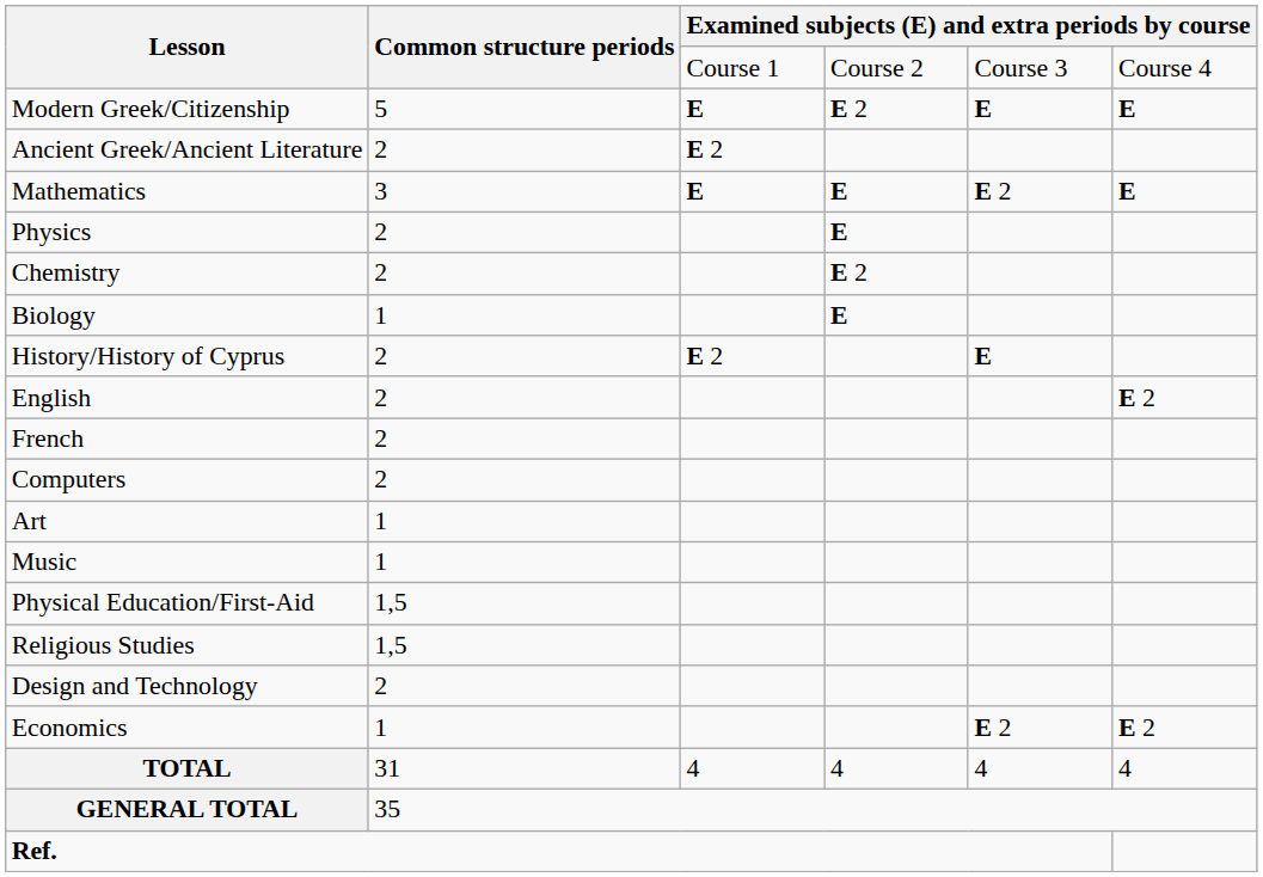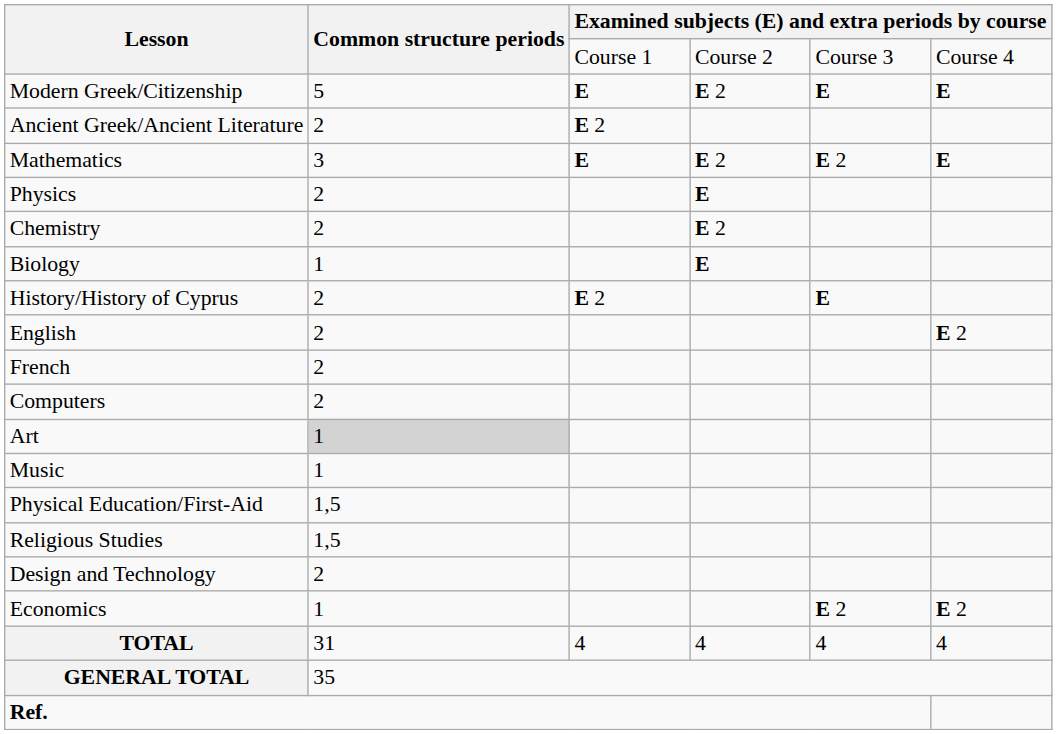 <table class="wikitable">
 <tr>
 <th rowspan="2">Lesson</th>
 <th rowspan="2">Common structure periods</th>
 <th colspan="4">Examined subjects (E) and extra periods by course</th>
 </tr>
 <tr>
 <td>Course 1</td>
 <td>Course 2</td>
 <td>Course 3</td>
 <td>Course 4</td>
 </tr>
 <tr>
 <td>Modern Greek/Citizenship</td>
 <td>5</td>
 <td><strong>E</strong></td>
 <td><strong>E</strong> 2</td>
 <td><strong>E</strong></td>
 <td><strong>E</strong></td>
 </tr>
 <tr>
 <td>Ancient Greek/Ancient Literature</td>
 <td>2</td>
 <td><strong>E</strong> 2</td>
 <td></td>
 <td></td>
 <td></td>
 </tr>
 <tr>
 <td>Mathematics</td>
 <td>3</td>
 <td><strong>E</strong></td>
-<td><strong>E</strong></td>
+<td><strong>E</strong> 2</td>
 <td><strong>E</strong> 2</td>
 <td><strong>E</strong></td>
 </tr>
 <tr>
 <td>Physics</td>
 <td>2</td>
 <td></td>
 <td><strong>E</strong></td>
 <td></td>
 <td></td>
 </tr>
 <tr>
 <td>Chemistry</td>
 <td>2</td>
 <td></td>
 <td><strong>E</strong> 2</td>
 <td></td>
 <td></td>
 </tr>
 <tr>
 <td>Biology</td>
 <td>1</td>
 <td></td>
 <td><strong>E</strong></td>
 <td></td>
 <td></td>
 </tr>
 <tr>
 <td>History/History of Cyprus</td>
 <td>2</td>
 <td><strong>E</strong> 2</td>
 <td></td>
 <td><strong>E</strong></td>
 <td></td>
 </tr>
 <tr>
 <td>English</td>
 <td>2</td>
 <td></td>
 <td></td>
 <td></td>
 <td><strong>E</strong> 2</td>
 </tr>
 <tr>
 <td>French</td>
 <td>2</td>
 <td></td>
 <td></td>
 <td></td>
 <td></td>
 </tr>
 <tr>
 <td>Computers</td>
 <td>2</td>
 <td></td>
 <td></td>
 <td></td>
 <td></td>
 </tr>
 <tr>
 <td>Art</td>
-<td>1</td>
+<td style="background: lightgrey;">1</td>
 <td></td>
 <td></td>
 <td></td>
 <td></td>
 </tr>
 <tr>
 <td>Music</td>
 <td>1</td>
 <td></td>
 <td></td>
 <td></td>
 <td></td>
 </tr>
 <tr>
 <td>Physical Education/First-Aid</td>
 <td>1,5</td>
 <td></td>
 <td></td>
 <td></td>
 <td></td>
 </tr>
 <tr>
 <td>Religious Studies</td>
 <td>1,5</td>
 <td></td>
 <td></td>
 <td></td>
 <td></td>
 </tr>
 <tr>
 <td>Design and Technology</td>
 <td>2</td>
 <td></td>
 <td></td>
 <td></td>
 <td></td>
 </tr>
 <tr>
 <td>Economics</td>
 <td>1</td>
 <td></td>
 <td></td>
 <td><strong>E</strong> 2</td>
 <td><strong>E</strong> 2</td>
 </tr>
 <tr>
 <th><strong>TOTAL</strong></th>
 <td>31</td>
 <td>4</td>
 <td>4</td>
 <td>4</td>
 <td>4</td>
 </tr>
 <tr>
 <th>GENERAL TOTAL</th>
 <td colspan="5">35</td>
 </tr>
 <tr>
 <td colspan="5"><strong>Ref.</strong></td>
 <td></td>
 </tr>
 </table>
